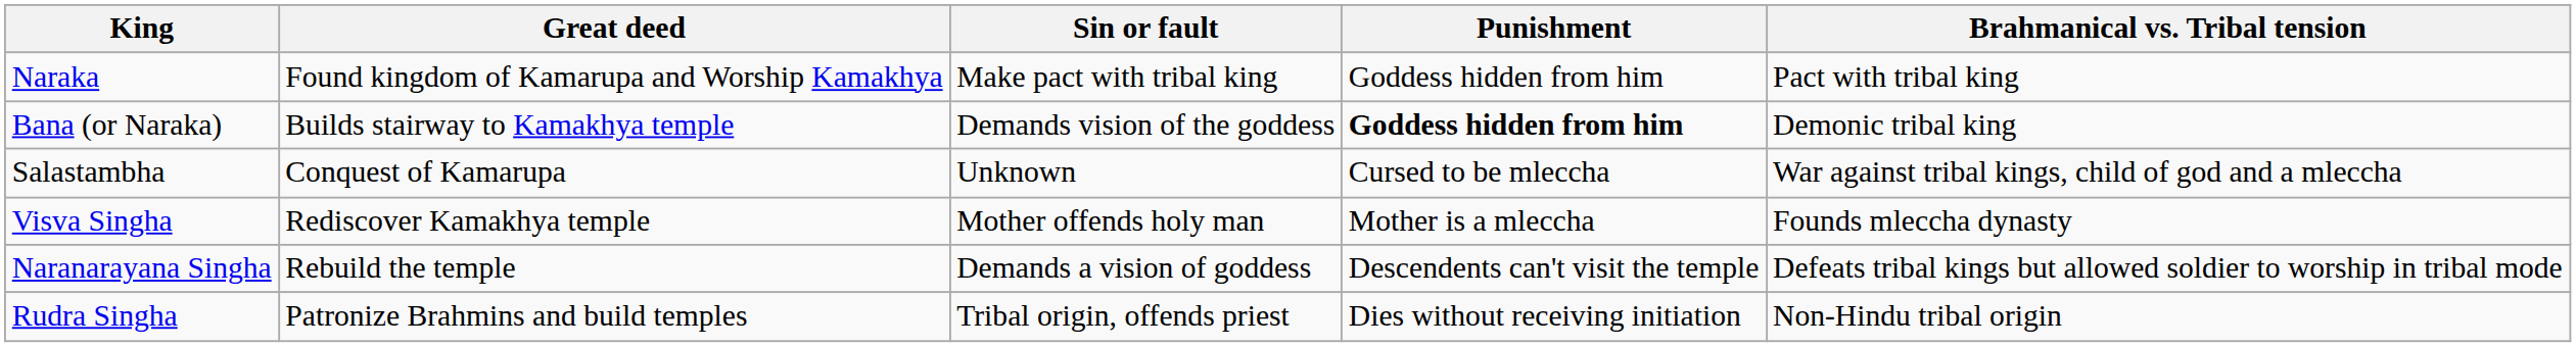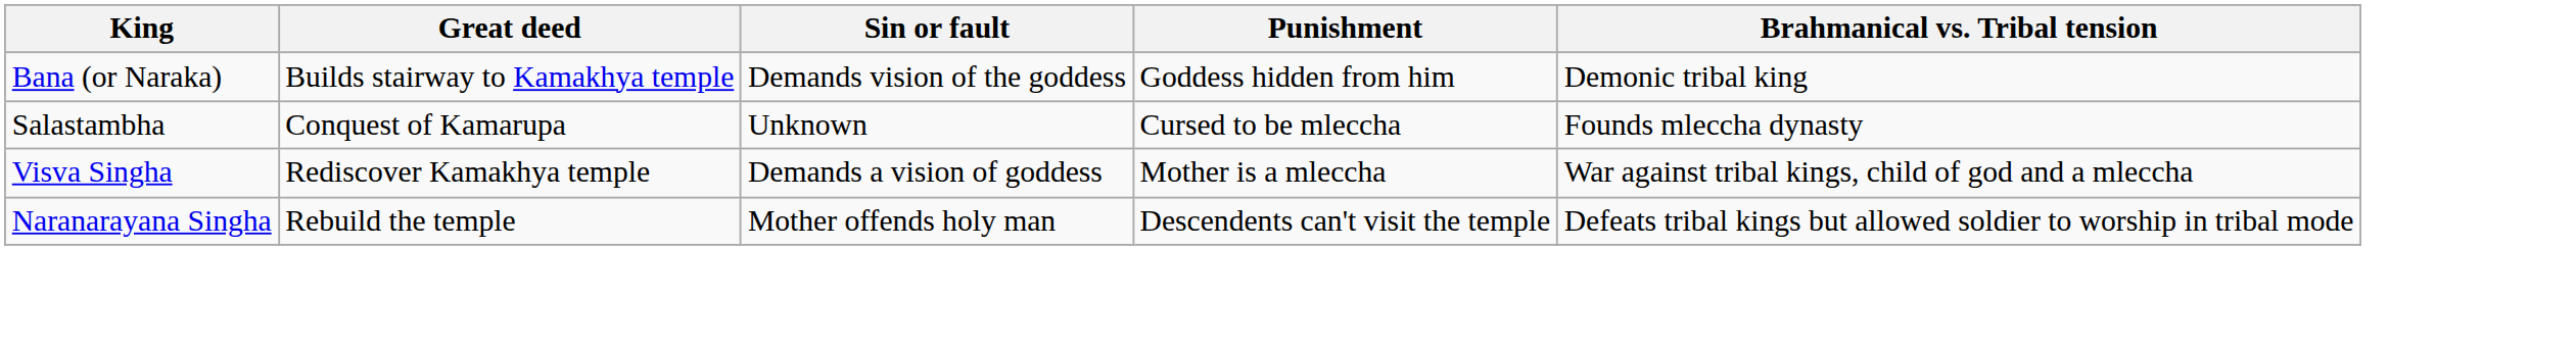 <table class="wikitable">
 <tr>
 <th>King</th>
 <th>Great deed</th>
 <th>Sin or fault</th>
 <th>Punishment</th>
 <th>Brahmanical vs. Tribal tension</th>
 </tr>
 <tr>
-<td><a href='#'>Naraka</a></td>
-<td>Found kingdom of Kamarupa and Worship <a href='#'>Kamakhya</a></td>
-<td>Make pact with tribal king</td>
-<td>Goddess hidden from him</td>
-<td>Pact with tribal king</td>
-</tr>
-<tr>
 <td><a href='#'>Bana</a> (or Naraka)</td>
 <td>Builds stairway to <a href='#'>Kamakhya temple</a></td>
 <td>Demands vision of the goddess</td>
-<td><strong>Goddess hidden from him</strong></td>
+<td>Goddess hidden from him</td>
 <td>Demonic tribal king</td>
 </tr>
 <tr>
 <td>Salastambha</td>
 <td>Conquest of Kamarupa</td>
 <td>Unknown</td>
 <td>Cursed to be mleccha</td>
-<td>War against tribal kings, child of god and a mleccha</td>
+<td>Founds mleccha dynasty</td>
 </tr>
 <tr>
 <td><a href='#'>Visva Singha</a></td>
 <td>Rediscover Kamakhya temple</td>
-<td>Mother offends holy man</td>
+<td>Demands a vision of goddess</td>
 <td>Mother is a mleccha</td>
-<td>Founds mleccha dynasty</td>
+<td>War against tribal kings, child of god and a mleccha</td>
 </tr>
 <tr>
 <td><a href='#'>Naranarayana Singha</a></td>
 <td>Rebuild the temple</td>
-<td>Demands a vision of goddess</td>
+<td>Mother offends holy man</td>
 <td>Descendents can't visit the temple</td>
 <td>Defeats tribal kings but allowed soldier to worship in tribal mode</td>
 </tr>
-<tr>
-<td><a href='#'>Rudra Singha</a></td>
-<td>Patronize Brahmins and build temples</td>
-<td>Tribal origin, offends priest</td>
-<td>Dies without receiving initiation</td>
-<td>Non-Hindu tribal origin</td>
-</tr>
 </table>
